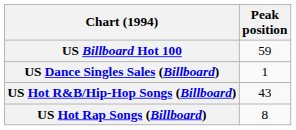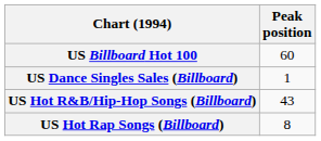 <table class="wikitable sortable plainrowheaders" style="text-align:center">
 <tr>
 <th scope="col">Chart (1994)</th>
 <th scope="col">Peak<br>position</th>
 </tr>
 <tr>
 <th scope="row">US <a href='#'><em>Billboard</em> Hot 100</a></th>
-<td>59</td>
+<td>60</td>
 </tr>
 <tr>
 <th scope="row">US <a href='#'>Dance Singles Sales</a> (<em><a href='#'>Billboard</a></em>)</th>
 <td>1</td>
 </tr>
 <tr>
 <th scope="row">US <a href='#'>Hot R&B/Hip-Hop Songs</a> (<em><a href='#'>Billboard</a></em>)</th>
 <td>43</td>
 </tr>
 <tr>
 <th scope="row">US <a href='#'>Hot Rap Songs</a> (<em><a href='#'>Billboard</a></em>)</th>
 <td>8</td>
 </tr>
 </table>
